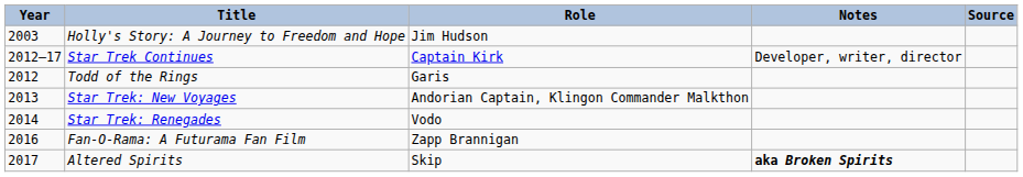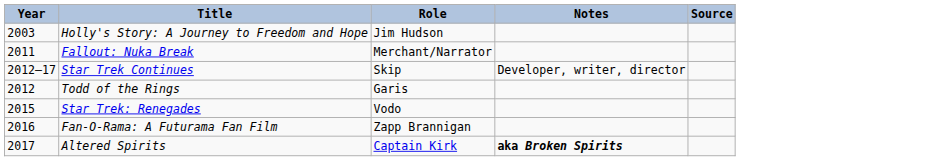 <table class="wikitable sortable plainrowheaders" style="width=100%;">
 <tr>
 <th style="background:#b0c4de;">Year</th>
 <th style="background:#b0c4de;">Title</th>
 <th style="background:#b0c4de;">Role</th>
 <th style="background:#b0c4de;">Notes</th>
 <th style="background:#b0c4de;">Source</th>
 </tr>
 <tr>
 <td>2003</td>
 <td><em>Holly's Story: A Journey to Freedom and Hope</em></td>
 <td>Jim Hudson</td>
 <td></td>
 <td></td>
 </tr>
 <tr>
+<td>2011</td>
+<td><em><a href='#'>Fallout: Nuka Break</a></em></td>
+<td>Merchant/Narrator</td>
+<td></td>
+<td></td>
+</tr>
+<tr>
 <td>2012–17</td>
 <td><em><a href='#'>Star Trek Continues</a></em></td>
-<td><a href='#'>Captain Kirk</a></td>
+<td>Skip</td>
 <td>Developer, writer, director</td>
 <td></td>
 </tr>
 <tr>
 <td>2012</td>
 <td><em>Todd of the Rings</em></td>
 <td>Garis</td>
 <td></td>
 <td></td>
 </tr>
 <tr>
-<td>2013</td>
-<td><em><a href='#'>Star Trek: New Voyages</a></em></td>
-<td>Andorian Captain, Klingon Commander Malkthon</td>
-<td></td>
-<td></td>
-</tr>
-<tr>
-<td>2014</td>
+<td>2015</td>
 <td><em><a href='#'>Star Trek: Renegades</a></em></td>
 <td>Vodo</td>
 <td></td>
 <td></td>
 </tr>
 <tr>
 <td>2016</td>
 <td><em>Fan-O-Rama: A Futurama Fan Film</em></td>
 <td>Zapp Brannigan</td>
 <td></td>
 <td></td>
 </tr>
 <tr>
 <td>2017</td>
 <td><em>Altered Spirits</em></td>
-<td>Skip</td>
+<td><a href='#'>Captain Kirk</a></td>
 <td><strong>aka <em>Broken Spirits</em></strong></td>
 <td></td>
 </tr>
 </table>
